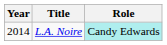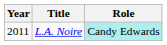 <table class="wikitable">
 <tr>
 <th>Year</th>
 <th>Title</th>
 <th>Role</th>
 </tr>
 <tr>
-<td>2014</td>
+<td>2011</td>
 <td><em><a href='#'>L.A. Noire</a></em></td>
 <td style="background: paleturquoise;">Candy Edwards</td>
 </tr>
 </table>
